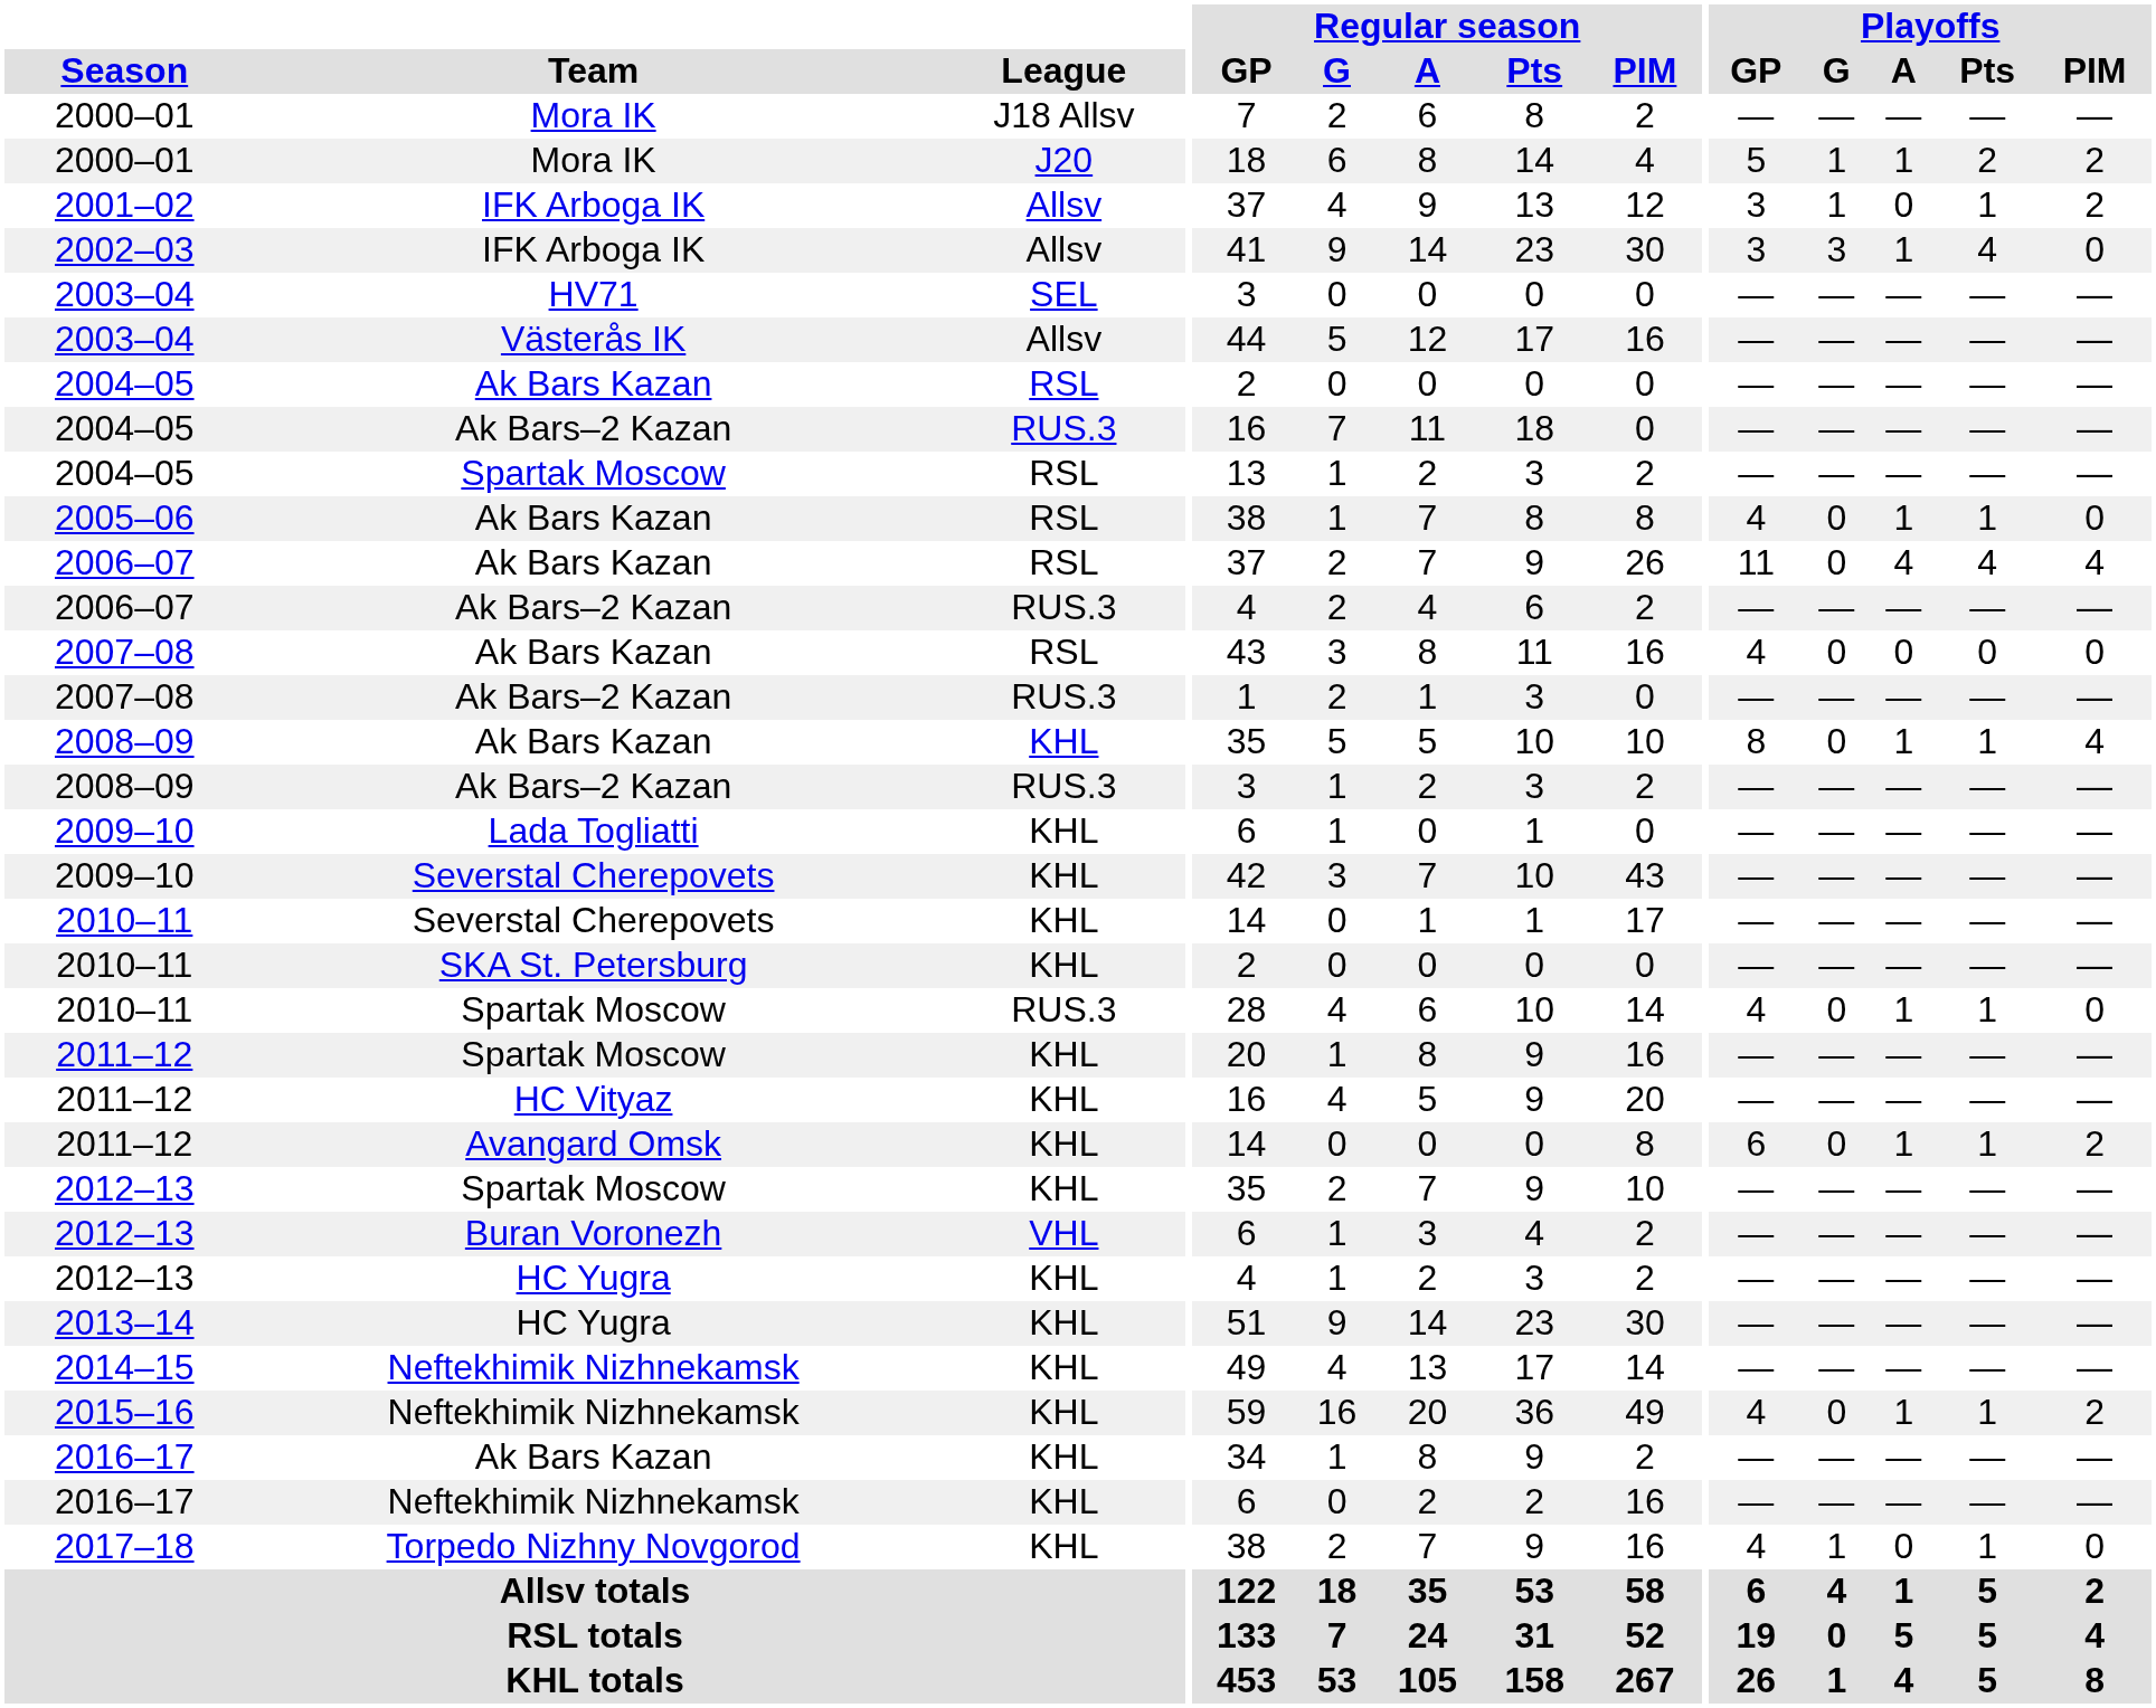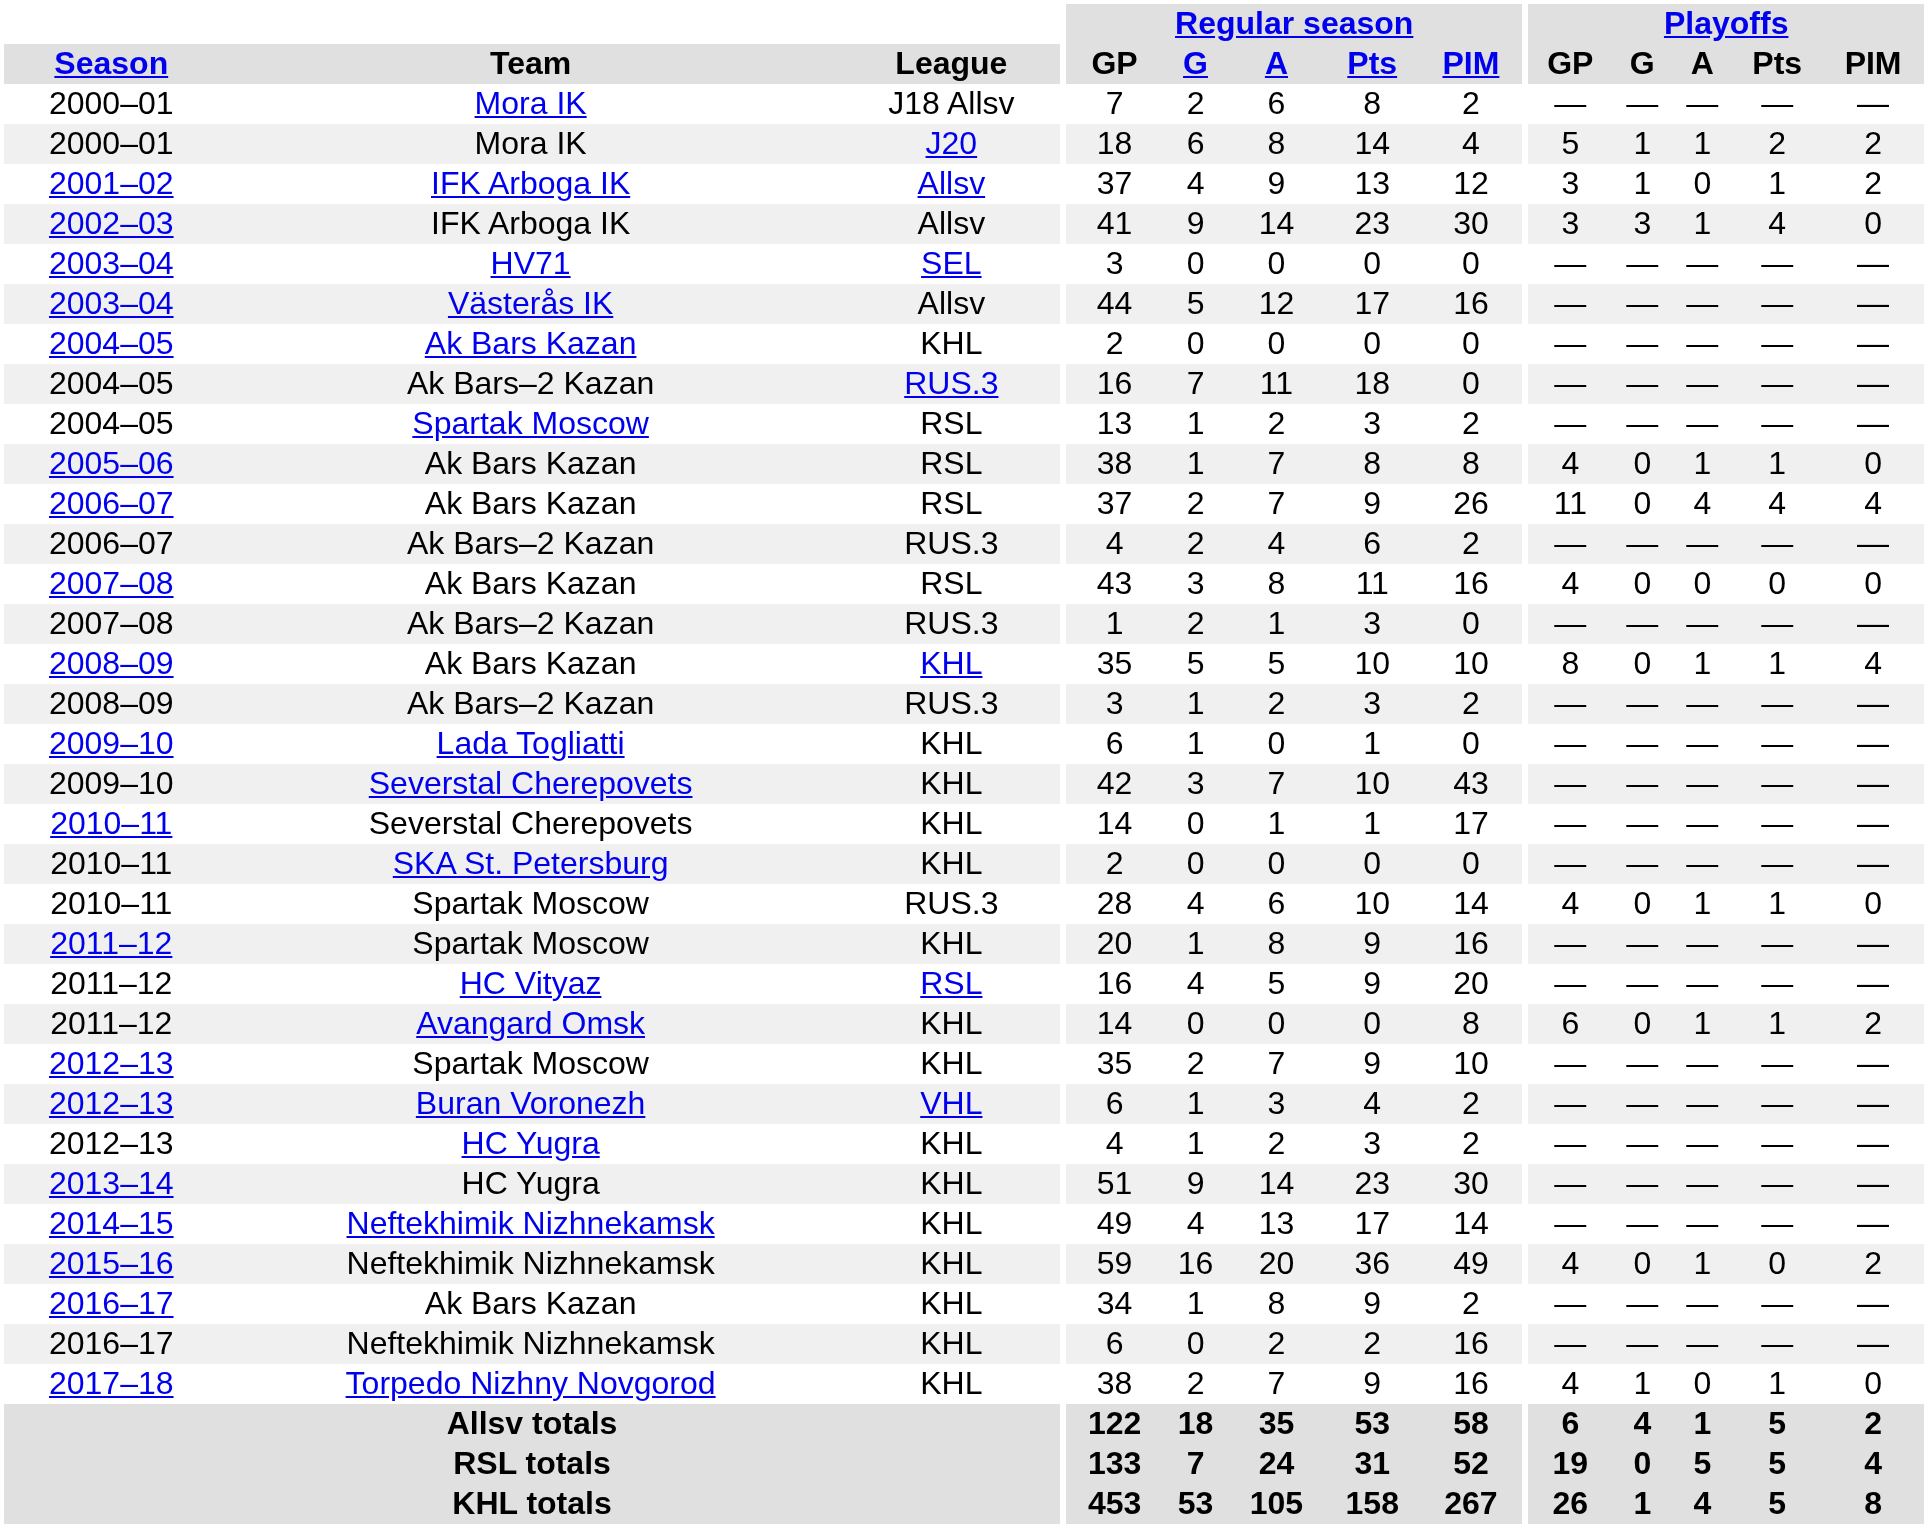 <table border="0" cellpadding="1" cellspacing="0" style="text-align:center; width:60em">
 <tr bgcolor="#e0e0e0">
 <th colspan="3" bgcolor="#ffffff"></th>
 <th rowspan="99" bgcolor="#ffffff"></th>
 <th colspan="5"><a href='#'>Regular season</a></th>
 <th rowspan="99" bgcolor="#ffffff"></th>
 <th colspan="5"><a href='#'>Playoffs</a></th>
 </tr>
 <tr bgcolor="#e0e0e0">
 <th><a href='#'>Season</a></th>
 <th>Team</th>
 <th>League</th>
 <th>GP</th>
 <th><a href='#'>G</a></th>
 <th><a href='#'>A</a></th>
 <th><a href='#'>Pts</a></th>
 <th><a href='#'>PIM</a></th>
 <th>GP</th>
 <th>G</th>
 <th>A</th>
 <th>Pts</th>
 <th>PIM</th>
 </tr>
 <tr>
 <td>2000–01</td>
 <td><a href='#'>Mora IK</a></td>
 <td>J18 Allsv</td>
 <td>7</td>
 <td>2</td>
 <td>6</td>
 <td>8</td>
 <td>2</td>
 <td>—</td>
 <td>—</td>
 <td>—</td>
 <td>—</td>
 <td>—</td>
 </tr>
 <tr bgcolor="#f0f0f0">
 <td>2000–01</td>
 <td>Mora IK</td>
 <td><a href='#'>J20</a></td>
 <td>18</td>
 <td>6</td>
 <td>8</td>
 <td>14</td>
 <td>4</td>
 <td>5</td>
 <td>1</td>
 <td>1</td>
 <td>2</td>
 <td>2</td>
 </tr>
 <tr>
 <td><a href='#'>2001–02</a></td>
 <td><a href='#'>IFK Arboga IK</a></td>
 <td><a href='#'>Allsv</a></td>
 <td>37</td>
 <td>4</td>
 <td>9</td>
 <td>13</td>
 <td>12</td>
 <td>3</td>
 <td>1</td>
 <td>0</td>
 <td>1</td>
 <td>2</td>
 </tr>
 <tr bgcolor="#f0f0f0">
 <td><a href='#'>2002–03</a></td>
 <td>IFK Arboga IK</td>
 <td>Allsv</td>
 <td>41</td>
 <td>9</td>
 <td>14</td>
 <td>23</td>
 <td>30</td>
 <td>3</td>
 <td>3</td>
 <td>1</td>
 <td>4</td>
 <td>0</td>
 </tr>
 <tr>
 <td><a href='#'>2003–04</a></td>
 <td><a href='#'>HV71</a></td>
 <td><a href='#'>SEL</a></td>
 <td>3</td>
 <td>0</td>
 <td>0</td>
 <td>0</td>
 <td>0</td>
 <td>—</td>
 <td>—</td>
 <td>—</td>
 <td>—</td>
 <td>—</td>
 </tr>
 <tr bgcolor="#f0f0f0">
 <td><a href='#'>2003–04</a></td>
 <td><a href='#'>Västerås IK</a></td>
 <td>Allsv</td>
 <td>44</td>
 <td>5</td>
 <td>12</td>
 <td>17</td>
 <td>16</td>
 <td>—</td>
 <td>—</td>
 <td>—</td>
 <td>—</td>
 <td>—</td>
 </tr>
 <tr>
 <td><a href='#'>2004–05</a></td>
 <td><a href='#'>Ak Bars Kazan</a></td>
-<td><a href='#'>RSL</a></td>
+<td>KHL</td>
 <td>2</td>
 <td>0</td>
 <td>0</td>
 <td>0</td>
 <td>0</td>
 <td>—</td>
 <td>—</td>
 <td>—</td>
 <td>—</td>
 <td>—</td>
 </tr>
 <tr bgcolor="#f0f0f0">
 <td>2004–05</td>
 <td>Ak Bars–2 Kazan</td>
 <td><a href='#'>RUS.3</a></td>
 <td>16</td>
 <td>7</td>
 <td>11</td>
 <td>18</td>
 <td>0</td>
 <td>—</td>
 <td>—</td>
 <td>—</td>
 <td>—</td>
 <td>—</td>
 </tr>
 <tr>
 <td>2004–05</td>
 <td><a href='#'>Spartak Moscow</a></td>
 <td>RSL</td>
 <td>13</td>
 <td>1</td>
 <td>2</td>
 <td>3</td>
 <td>2</td>
 <td>—</td>
 <td>—</td>
 <td>—</td>
 <td>—</td>
 <td>—</td>
 </tr>
 <tr bgcolor="#f0f0f0">
 <td><a href='#'>2005–06</a></td>
 <td>Ak Bars Kazan</td>
 <td>RSL</td>
 <td>38</td>
 <td>1</td>
 <td>7</td>
 <td>8</td>
 <td>8</td>
 <td>4</td>
 <td>0</td>
 <td>1</td>
 <td>1</td>
 <td>0</td>
 </tr>
 <tr>
 <td><a href='#'>2006–07</a></td>
 <td>Ak Bars Kazan</td>
 <td>RSL</td>
 <td>37</td>
 <td>2</td>
 <td>7</td>
 <td>9</td>
 <td>26</td>
 <td>11</td>
 <td>0</td>
 <td>4</td>
 <td>4</td>
 <td>4</td>
 </tr>
 <tr bgcolor="#f0f0f0">
 <td>2006–07</td>
 <td>Ak Bars–2 Kazan</td>
 <td>RUS.3</td>
 <td>4</td>
 <td>2</td>
 <td>4</td>
 <td>6</td>
 <td>2</td>
 <td>—</td>
 <td>—</td>
 <td>—</td>
 <td>—</td>
 <td>—</td>
 </tr>
 <tr>
 <td><a href='#'>2007–08</a></td>
 <td>Ak Bars Kazan</td>
 <td>RSL</td>
 <td>43</td>
 <td>3</td>
 <td>8</td>
 <td>11</td>
 <td>16</td>
 <td>4</td>
 <td>0</td>
 <td>0</td>
 <td>0</td>
 <td>0</td>
 </tr>
 <tr bgcolor="#f0f0f0">
 <td>2007–08</td>
 <td>Ak Bars–2 Kazan</td>
 <td>RUS.3</td>
 <td>1</td>
 <td>2</td>
 <td>1</td>
 <td>3</td>
 <td>0</td>
 <td>—</td>
 <td>—</td>
 <td>—</td>
 <td>—</td>
 <td>—</td>
 </tr>
 <tr>
 <td><a href='#'>2008–09</a></td>
 <td>Ak Bars Kazan</td>
 <td><a href='#'>KHL</a></td>
 <td>35</td>
 <td>5</td>
 <td>5</td>
 <td>10</td>
 <td>10</td>
 <td>8</td>
 <td>0</td>
 <td>1</td>
 <td>1</td>
 <td>4</td>
 </tr>
 <tr bgcolor="#f0f0f0">
 <td>2008–09</td>
 <td>Ak Bars–2 Kazan</td>
 <td>RUS.3</td>
 <td>3</td>
 <td>1</td>
 <td>2</td>
 <td>3</td>
 <td>2</td>
 <td>—</td>
 <td>—</td>
 <td>—</td>
 <td>—</td>
 <td>—</td>
 </tr>
 <tr>
 <td><a href='#'>2009–10</a></td>
 <td><a href='#'>Lada Togliatti</a></td>
 <td>KHL</td>
 <td>6</td>
 <td>1</td>
 <td>0</td>
 <td>1</td>
 <td>0</td>
 <td>—</td>
 <td>—</td>
 <td>—</td>
 <td>—</td>
 <td>—</td>
 </tr>
 <tr bgcolor="#f0f0f0">
 <td>2009–10</td>
 <td><a href='#'>Severstal Cherepovets</a></td>
 <td>KHL</td>
 <td>42</td>
 <td>3</td>
 <td>7</td>
 <td>10</td>
 <td>43</td>
 <td>—</td>
 <td>—</td>
 <td>—</td>
 <td>—</td>
 <td>—</td>
 </tr>
 <tr>
 <td><a href='#'>2010–11</a></td>
 <td>Severstal Cherepovets</td>
 <td>KHL</td>
 <td>14</td>
 <td>0</td>
 <td>1</td>
 <td>1</td>
 <td>17</td>
 <td>—</td>
 <td>—</td>
 <td>—</td>
 <td>—</td>
 <td>—</td>
 </tr>
 <tr bgcolor="#f0f0f0">
 <td>2010–11</td>
 <td><a href='#'>SKA St. Petersburg</a></td>
 <td>KHL</td>
 <td>2</td>
 <td>0</td>
 <td>0</td>
 <td>0</td>
 <td>0</td>
 <td>—</td>
 <td>—</td>
 <td>—</td>
 <td>—</td>
 <td>—</td>
 </tr>
 <tr>
 <td>2010–11</td>
 <td>Spartak Moscow</td>
 <td>RUS.3</td>
 <td>28</td>
 <td>4</td>
 <td>6</td>
 <td>10</td>
 <td>14</td>
 <td>4</td>
 <td>0</td>
 <td>1</td>
 <td>1</td>
 <td>0</td>
 </tr>
 <tr bgcolor="#f0f0f0">
 <td><a href='#'>2011–12</a></td>
 <td>Spartak Moscow</td>
 <td>KHL</td>
 <td>20</td>
 <td>1</td>
 <td>8</td>
 <td>9</td>
 <td>16</td>
 <td>—</td>
 <td>—</td>
 <td>—</td>
 <td>—</td>
 <td>—</td>
 </tr>
 <tr>
 <td>2011–12</td>
 <td><a href='#'>HC Vityaz</a></td>
-<td>KHL</td>
+<td><a href='#'>RSL</a></td>
 <td>16</td>
 <td>4</td>
 <td>5</td>
 <td>9</td>
 <td>20</td>
 <td>—</td>
 <td>—</td>
 <td>—</td>
 <td>—</td>
 <td>—</td>
 </tr>
 <tr bgcolor="#f0f0f0">
 <td>2011–12</td>
 <td><a href='#'>Avangard Omsk</a></td>
 <td>KHL</td>
 <td>14</td>
 <td>0</td>
 <td>0</td>
 <td>0</td>
 <td>8</td>
 <td>6</td>
 <td>0</td>
 <td>1</td>
 <td>1</td>
 <td>2</td>
 </tr>
 <tr>
 <td><a href='#'>2012–13</a></td>
 <td>Spartak Moscow</td>
 <td>KHL</td>
 <td>35</td>
 <td>2</td>
 <td>7</td>
 <td>9</td>
 <td>10</td>
 <td>—</td>
 <td>—</td>
 <td>—</td>
 <td>—</td>
 <td>—</td>
 </tr>
 <tr bgcolor="#f0f0f0">
 <td><a href='#'>2012–13</a></td>
 <td><a href='#'>Buran Voronezh</a></td>
 <td><a href='#'>VHL</a></td>
 <td>6</td>
 <td>1</td>
 <td>3</td>
 <td>4</td>
 <td>2</td>
 <td>—</td>
 <td>—</td>
 <td>—</td>
 <td>—</td>
 <td>—</td>
 </tr>
 <tr>
 <td>2012–13</td>
 <td><a href='#'>HC Yugra</a></td>
 <td>KHL</td>
 <td>4</td>
 <td>1</td>
 <td>2</td>
 <td>3</td>
 <td>2</td>
 <td>—</td>
 <td>—</td>
 <td>—</td>
 <td>—</td>
 <td>—</td>
 </tr>
 <tr bgcolor="#f0f0f0">
 <td><a href='#'>2013–14</a></td>
 <td>HC Yugra</td>
 <td>KHL</td>
 <td>51</td>
 <td>9</td>
 <td>14</td>
 <td>23</td>
 <td>30</td>
 <td>—</td>
 <td>—</td>
 <td>—</td>
 <td>—</td>
 <td>—</td>
 </tr>
 <tr>
 <td><a href='#'>2014–15</a></td>
 <td><a href='#'>Neftekhimik Nizhnekamsk</a></td>
 <td>KHL</td>
 <td>49</td>
 <td>4</td>
 <td>13</td>
 <td>17</td>
 <td>14</td>
 <td>—</td>
 <td>—</td>
 <td>—</td>
 <td>—</td>
 <td>—</td>
 </tr>
 <tr bgcolor="#f0f0f0">
 <td><a href='#'>2015–16</a></td>
 <td>Neftekhimik Nizhnekamsk</td>
 <td>KHL</td>
 <td>59</td>
 <td>16</td>
 <td>20</td>
 <td>36</td>
 <td>49</td>
 <td>4</td>
 <td>0</td>
 <td>1</td>
-<td>1</td>
+<td>0</td>
 <td>2</td>
 </tr>
 <tr>
 <td><a href='#'>2016–17</a></td>
 <td>Ak Bars Kazan</td>
 <td>KHL</td>
 <td>34</td>
 <td>1</td>
 <td>8</td>
 <td>9</td>
 <td>2</td>
 <td>—</td>
 <td>—</td>
 <td>—</td>
 <td>—</td>
 <td>—</td>
 </tr>
 <tr bgcolor="#f0f0f0">
 <td>2016–17</td>
 <td>Neftekhimik Nizhnekamsk</td>
 <td>KHL</td>
 <td>6</td>
 <td>0</td>
 <td>2</td>
 <td>2</td>
 <td>16</td>
 <td>—</td>
 <td>—</td>
 <td>—</td>
 <td>—</td>
 <td>—</td>
 </tr>
 <tr>
 <td><a href='#'>2017–18</a></td>
 <td><a href='#'>Torpedo Nizhny Novgorod</a></td>
 <td>KHL</td>
 <td>38</td>
 <td>2</td>
 <td>7</td>
 <td>9</td>
 <td>16</td>
 <td>4</td>
 <td>1</td>
 <td>0</td>
 <td>1</td>
 <td>0</td>
 </tr>
 <tr bgcolor="#e0e0e0">
 <th colspan="3">Allsv totals</th>
 <th>122</th>
 <th>18</th>
 <th>35</th>
 <th>53</th>
 <th>58</th>
 <th>6</th>
 <th>4</th>
 <th>1</th>
 <th>5</th>
 <th>2</th>
 </tr>
 <tr bgcolor="#e0e0e0">
 <th colspan="3">RSL totals</th>
 <th>133</th>
 <th>7</th>
 <th>24</th>
 <th>31</th>
 <th>52</th>
 <th>19</th>
 <th>0</th>
 <th>5</th>
 <th>5</th>
 <th>4</th>
 </tr>
 <tr bgcolor="#e0e0e0">
 <th colspan="3">KHL totals</th>
 <th>453</th>
 <th>53</th>
 <th>105</th>
 <th>158</th>
 <th>267</th>
 <th>26</th>
 <th>1</th>
 <th>4</th>
 <th>5</th>
 <th>8</th>
 </tr>
 </table>
